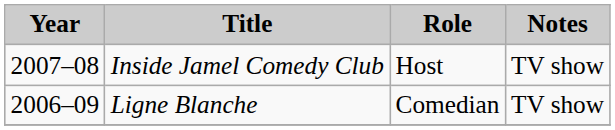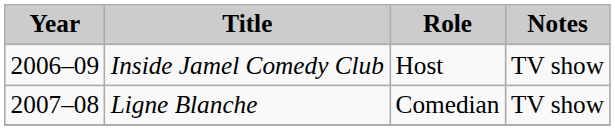 <table class="wikitable">
 <tr>
 <th style="background: #CCCCCC;">Year</th>
 <th style="background: #CCCCCC;">Title</th>
 <th style="background: #CCCCCC;">Role</th>
 <th style="background: #CCCCCC;">Notes</th>
 </tr>
 <tr>
-<td>2007–08</td>
+<td>2006–09</td>
 <td><em>Inside Jamel Comedy Club</em></td>
 <td>Host</td>
 <td>TV show</td>
 </tr>
 <tr>
-<td>2006–09</td>
+<td>2007–08</td>
 <td><em>Ligne Blanche</em></td>
 <td>Comedian</td>
 <td>TV show</td>
 </tr>
 <tr>
 </tr>
 </table>
